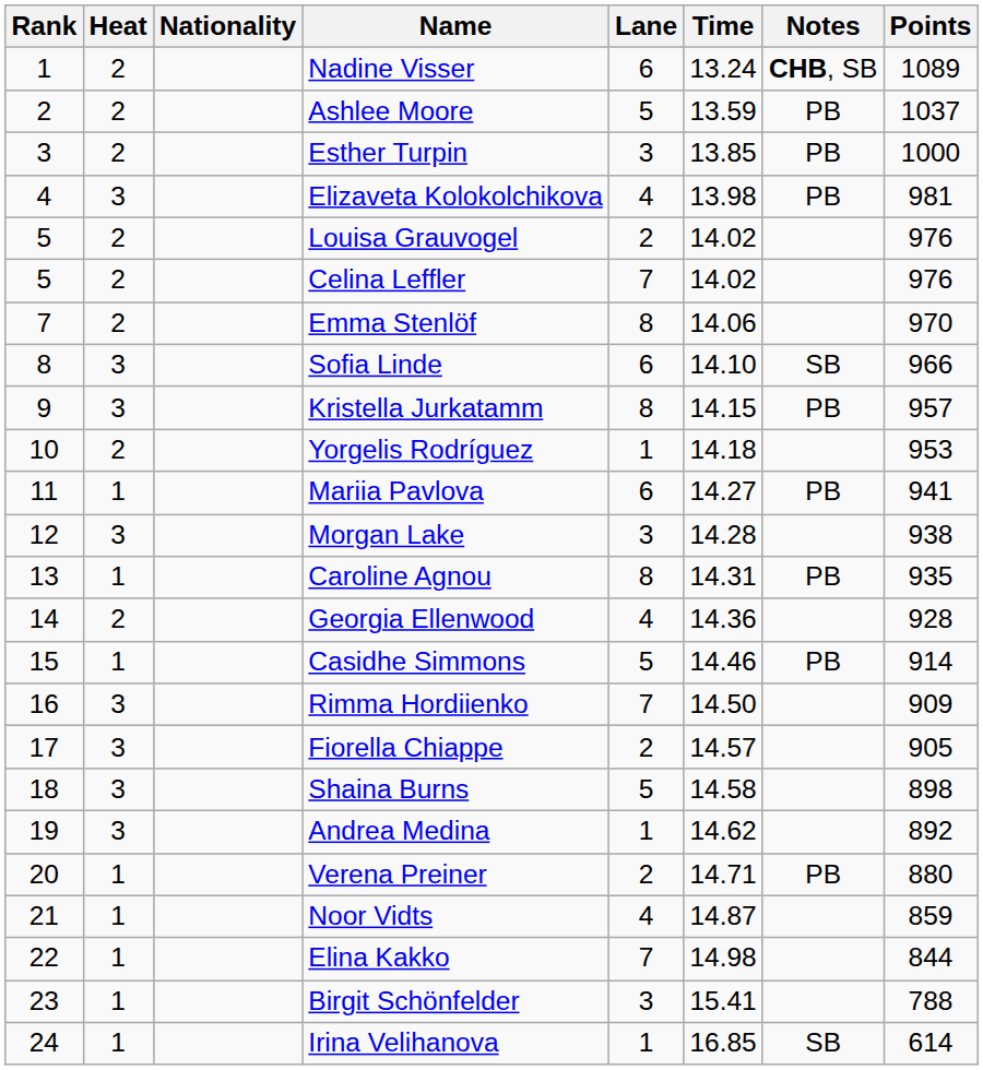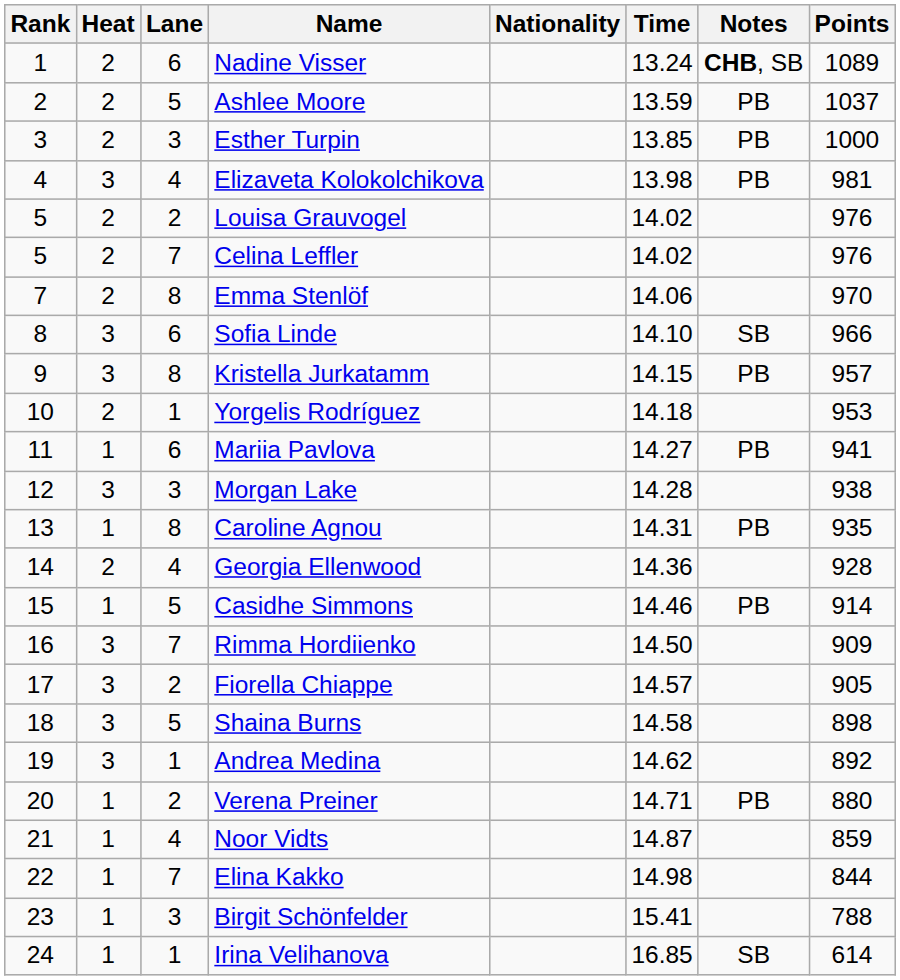 <table class="wikitable sortable" style="text-align:center">
 <tr>
 <th>Rank</th>
 <th>Heat</th>
+<th>Lane</th>
+<th>Name</th>
 <th>Nationality</th>
-<th>Name</th>
-<th>Lane</th>
 <th>Time</th>
 <th>Notes</th>
 <th>Points</th>
 </tr>
 <tr>
 <td>1</td>
 <td>2</td>
+<td>6</td>
+<td align="left"><a href='#'>Nadine Visser</a></td>
 <td align=left></td>
-<td align="left"><a href='#'>Nadine Visser</a></td>
-<td>6</td>
 <td>13.24</td>
 <td><strong>CHB</strong>, SB</td>
 <td>1089</td>
 </tr>
 <tr>
 <td>2</td>
 <td>2</td>
+<td>5</td>
+<td align="left"><a href='#'>Ashlee Moore</a></td>
 <td align=left></td>
-<td align="left"><a href='#'>Ashlee Moore</a></td>
-<td>5</td>
 <td>13.59</td>
 <td>PB</td>
 <td>1037</td>
 </tr>
 <tr>
 <td>3</td>
 <td>2</td>
+<td>3</td>
+<td align="left"><a href='#'>Esther Turpin</a></td>
 <td align=left></td>
-<td align="left"><a href='#'>Esther Turpin</a></td>
-<td>3</td>
 <td>13.85</td>
 <td>PB</td>
 <td>1000</td>
 </tr>
 <tr>
 <td>4</td>
 <td>3</td>
+<td>4</td>
+<td align="left"><a href='#'>Elizaveta Kolokolchikova</a></td>
 <td align=left></td>
-<td align="left"><a href='#'>Elizaveta Kolokolchikova</a></td>
-<td>4</td>
 <td>13.98</td>
 <td>PB</td>
 <td>981</td>
 </tr>
 <tr>
 <td>5</td>
 <td>2</td>
+<td>2</td>
+<td align="left"><a href='#'>Louisa Grauvogel</a></td>
 <td align=left></td>
-<td align="left"><a href='#'>Louisa Grauvogel</a></td>
-<td>2</td>
 <td>14.02</td>
 <td></td>
 <td>976</td>
 </tr>
 <tr>
 <td>5</td>
 <td>2</td>
+<td>7</td>
+<td align="left"><a href='#'>Celina Leffler</a></td>
 <td align=left></td>
-<td align="left"><a href='#'>Celina Leffler</a></td>
-<td>7</td>
 <td>14.02</td>
 <td></td>
 <td>976</td>
 </tr>
 <tr>
 <td>7</td>
 <td>2</td>
+<td>8</td>
+<td align="left"><a href='#'>Emma Stenlöf</a></td>
 <td align=left></td>
-<td align="left"><a href='#'>Emma Stenlöf</a></td>
-<td>8</td>
 <td>14.06</td>
 <td></td>
 <td>970</td>
 </tr>
 <tr>
 <td>8</td>
 <td>3</td>
+<td>6</td>
+<td align="left"><a href='#'>Sofia Linde</a></td>
 <td align=left></td>
-<td align="left"><a href='#'>Sofia Linde</a></td>
-<td>6</td>
 <td>14.10</td>
 <td>SB</td>
 <td>966</td>
 </tr>
 <tr>
 <td>9</td>
 <td>3</td>
+<td>8</td>
+<td align="left"><a href='#'>Kristella Jurkatamm</a></td>
 <td align=left></td>
-<td align="left"><a href='#'>Kristella Jurkatamm</a></td>
-<td>8</td>
 <td>14.15</td>
 <td>PB</td>
 <td>957</td>
 </tr>
 <tr>
 <td>10</td>
 <td>2</td>
+<td>1</td>
+<td align="left"><a href='#'>Yorgelis Rodríguez</a></td>
 <td align=left></td>
-<td align="left"><a href='#'>Yorgelis Rodríguez</a></td>
-<td>1</td>
 <td>14.18</td>
 <td></td>
 <td>953</td>
 </tr>
 <tr>
 <td>11</td>
 <td>1</td>
+<td>6</td>
+<td align="left"><a href='#'>Mariia Pavlova</a></td>
 <td align=left></td>
-<td align="left"><a href='#'>Mariia Pavlova</a></td>
-<td>6</td>
 <td>14.27</td>
 <td>PB</td>
 <td>941</td>
 </tr>
 <tr>
 <td>12</td>
 <td>3</td>
+<td>3</td>
+<td align="left"><a href='#'>Morgan Lake</a></td>
 <td align=left></td>
-<td align="left"><a href='#'>Morgan Lake</a></td>
-<td>3</td>
 <td>14.28</td>
 <td></td>
 <td>938</td>
 </tr>
 <tr>
 <td>13</td>
 <td>1</td>
+<td>8</td>
+<td align="left"><a href='#'>Caroline Agnou</a></td>
 <td align=left></td>
-<td align="left"><a href='#'>Caroline Agnou</a></td>
-<td>8</td>
 <td>14.31</td>
 <td>PB</td>
 <td>935</td>
 </tr>
 <tr>
 <td>14</td>
 <td>2</td>
+<td>4</td>
+<td align="left"><a href='#'>Georgia Ellenwood</a></td>
 <td align=left></td>
-<td align="left"><a href='#'>Georgia Ellenwood</a></td>
-<td>4</td>
 <td>14.36</td>
 <td></td>
 <td>928</td>
 </tr>
 <tr>
 <td>15</td>
 <td>1</td>
+<td>5</td>
+<td align="left"><a href='#'>Casidhe Simmons</a></td>
 <td align=left></td>
-<td align="left"><a href='#'>Casidhe Simmons</a></td>
-<td>5</td>
 <td>14.46</td>
 <td>PB</td>
 <td>914</td>
 </tr>
 <tr>
 <td>16</td>
 <td>3</td>
+<td>7</td>
+<td align="left"><a href='#'>Rimma Hordiienko</a></td>
 <td align=left></td>
-<td align="left"><a href='#'>Rimma Hordiienko</a></td>
-<td>7</td>
 <td>14.50</td>
 <td></td>
 <td>909</td>
 </tr>
 <tr>
 <td>17</td>
 <td>3</td>
+<td>2</td>
+<td align="left"><a href='#'>Fiorella Chiappe</a></td>
 <td align=left></td>
-<td align="left"><a href='#'>Fiorella Chiappe</a></td>
-<td>2</td>
 <td>14.57</td>
 <td></td>
 <td>905</td>
 </tr>
 <tr>
 <td>18</td>
 <td>3</td>
+<td>5</td>
+<td align="left"><a href='#'>Shaina Burns</a></td>
 <td align=left></td>
-<td align="left"><a href='#'>Shaina Burns</a></td>
-<td>5</td>
 <td>14.58</td>
 <td></td>
 <td>898</td>
 </tr>
 <tr>
 <td>19</td>
 <td>3</td>
+<td>1</td>
+<td align="left"><a href='#'>Andrea Medina</a></td>
 <td align=left></td>
-<td align="left"><a href='#'>Andrea Medina</a></td>
-<td>1</td>
 <td>14.62</td>
 <td></td>
 <td>892</td>
 </tr>
 <tr>
 <td>20</td>
 <td>1</td>
+<td>2</td>
+<td align="left"><a href='#'>Verena Preiner</a></td>
 <td align=left></td>
-<td align="left"><a href='#'>Verena Preiner</a></td>
-<td>2</td>
 <td>14.71</td>
 <td>PB</td>
 <td>880</td>
 </tr>
 <tr>
 <td>21</td>
 <td>1</td>
+<td>4</td>
+<td align="left"><a href='#'>Noor Vidts</a></td>
 <td align=left></td>
-<td align="left"><a href='#'>Noor Vidts</a></td>
-<td>4</td>
 <td>14.87</td>
 <td></td>
 <td>859</td>
 </tr>
 <tr>
 <td>22</td>
 <td>1</td>
+<td>7</td>
+<td align="left"><a href='#'>Elina Kakko</a></td>
 <td align=left></td>
-<td align="left"><a href='#'>Elina Kakko</a></td>
-<td>7</td>
 <td>14.98</td>
 <td></td>
 <td>844</td>
 </tr>
 <tr>
 <td>23</td>
 <td>1</td>
+<td>3</td>
+<td align="left"><a href='#'>Birgit Schönfelder</a></td>
 <td align=left></td>
-<td align="left"><a href='#'>Birgit Schönfelder</a></td>
-<td>3</td>
 <td>15.41</td>
 <td></td>
 <td>788</td>
 </tr>
 <tr>
 <td>24</td>
 <td>1</td>
+<td>1</td>
+<td align="left"><a href='#'>Irina Velihanova</a></td>
 <td align=left></td>
-<td align="left"><a href='#'>Irina Velihanova</a></td>
-<td>1</td>
 <td>16.85</td>
 <td>SB</td>
 <td>614</td>
 </tr>
 </table>
